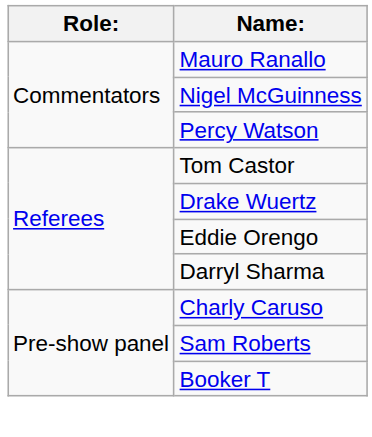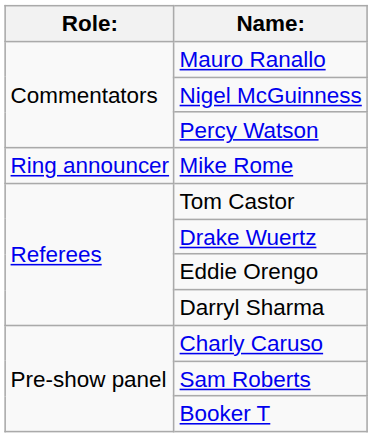 <table class=wikitable style="font-size:90%; margin: 0.5em 0 0.5em 1em; float: right; clear: right;">
 <tr>
 <th>Role:</th>
 <th>Name:</th>
 </tr>
 <tr>
 <td rowspan=3>Commentators</td>
 <td><a href='#'>Mauro Ranallo</a></td>
 </tr>
 <tr>
 <td><a href='#'>Nigel McGuinness</a></td>
 </tr>
 <tr>
 <td><a href='#'>Percy Watson</a></td>
+</tr>
+<tr>
+<td rowspan=1><a href='#'>Ring announcer</a></td>
+<td><a href='#'>Mike Rome</a></td>
 </tr>
 <tr>
 <td rowspan=4><a href='#'>Referees</a></td>
 <td>Tom Castor</td>
 </tr>
 <tr>
 <td><a href='#'>Drake Wuertz</a></td>
 </tr>
 <tr>
 <td>Eddie Orengo</td>
 </tr>
 <tr>
 <td>Darryl Sharma</td>
 </tr>
 <tr>
 <td rowspan=3>Pre-show panel</td>
 <td><a href='#'>Charly Caruso</a></td>
 </tr>
 <tr>
 <td><a href='#'>Sam Roberts</a></td>
 </tr>
 <tr>
 <td><a href='#'>Booker T</a></td>
 </tr>
 </table>
